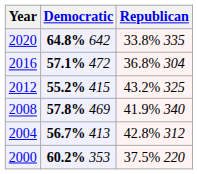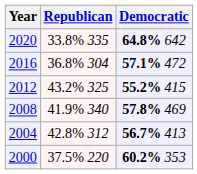 <table class="wikitable"  style="float:right; font-size:90%;">
 <tr style="background:lightgrey;">
 <th>Year</th>
+<th><a href='#'>Republican</a></th>
 <th><a href='#'>Democratic</a></th>
-<th><a href='#'>Republican</a></th>
 </tr>
 <tr>
 <td style="text-align:center; background:#f0f0ff;"><a href='#'>2020</a></td>
+<td style="text-align:center; background:#fff3f3;">33.8% <em>335</em></td>
 <td style="text-align:center; background:#f0f0ff;"><strong>64.8%</strong> <em>642</em></td>
-<td style="text-align:center; background:#fff3f3;">33.8% <em>335</em></td>
 </tr>
 <tr>
 <td style="text-align:center; background:#f0f0ff;"><a href='#'>2016</a></td>
+<td style="text-align:center; background:#fff3f3;">36.8% <em>304</em></td>
 <td style="text-align:center; background:#f0f0ff;"><strong>57.1%</strong> <em>472</em></td>
-<td style="text-align:center; background:#fff3f3;">36.8% <em>304</em></td>
 </tr>
 <tr>
 <td style="text-align:center; background:#f0f0ff;"><a href='#'>2012</a></td>
+<td style="text-align:center; background:#fff3f3;">43.2% <em>325</em></td>
 <td style="text-align:center; background:#f0f0ff;"><strong>55.2%</strong> <em>415</em></td>
-<td style="text-align:center; background:#fff3f3;">43.2% <em>325</em></td>
 </tr>
 <tr>
 <td style="text-align:center; background:#f0f0ff;"><a href='#'>2008</a></td>
+<td style="text-align:center; background:#fff3f3;">41.9% <em>340</em></td>
 <td style="text-align:center; background:#f0f0ff;"><strong>57.8%</strong> <em>469</em></td>
-<td style="text-align:center; background:#fff3f3;">41.9% <em>340</em></td>
 </tr>
 <tr>
 <td style="text-align:center; background:#f0f0ff;"><a href='#'>2004</a></td>
+<td style="text-align:center; background:#fff3f3;">42.8% <em>312</em></td>
 <td style="text-align:center; background:#f0f0ff;"><strong>56.7%</strong> <em>413</em></td>
-<td style="text-align:center; background:#fff3f3;">42.8% <em>312</em></td>
 </tr>
 <tr>
 <td style="text-align:center; background:#f0f0ff;"><a href='#'>2000</a></td>
+<td style="text-align:center; background:#fff3f3;">37.5% <em>220</em></td>
 <td style="text-align:center; background:#f0f0ff;"><strong>60.2%</strong> <em>353</em></td>
-<td style="text-align:center; background:#fff3f3;">37.5% <em>220</em></td>
 </tr>
 </table>
